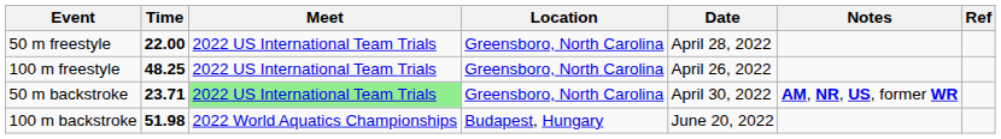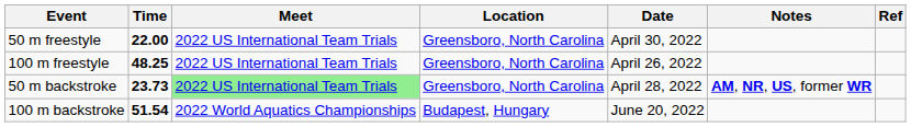 <table class="wikitable">
 <tr>
 <th>Event</th>
 <th>Time</th>
 <th>Meet</th>
 <th>Location</th>
 <th>Date</th>
 <th>Notes</th>
 <th>Ref</th>
 </tr>
 <tr>
 <td>50 m freestyle</td>
 <td><strong>22.00</strong></td>
 <td><a href='#'>2022 US International Team Trials</a></td>
 <td><a href='#'>Greensboro, North Carolina</a></td>
-<td>April 28, 2022</td>
+<td>April 30, 2022</td>
 <td></td>
 <td style="text-align:center;"></td>
 </tr>
 <tr>
 <td>100 m freestyle</td>
 <td><strong>48.25</strong></td>
 <td><a href='#'>2022 US International Team Trials</a></td>
 <td><a href='#'>Greensboro, North Carolina</a></td>
 <td>April 26, 2022</td>
 <td></td>
 <td style="text-align:center;"></td>
 </tr>
 <tr>
 <td>50 m backstroke</td>
-<td><strong>23.71</strong></td>
+<td><strong>23.73</strong></td>
 <td style="background: lightgreen;"><a href='#'>2022 US International Team Trials</a></td>
 <td><a href='#'>Greensboro, North Carolina</a></td>
-<td>April 30, 2022</td>
+<td>April 28, 2022</td>
 <td style="text-align:center;"><strong><a href='#'>AM</a></strong>, <strong><a href='#'>NR</a></strong>, <strong><a href='#'>US</a></strong>, former <strong><a href='#'>WR</a></strong></td>
 <td style="text-align:center;"></td>
 </tr>
 <tr>
 <td>100 m backstroke</td>
-<td><strong>51.98</strong></td>
+<td><strong>51.54</strong></td>
 <td><a href='#'>2022 World Aquatics Championships</a></td>
 <td><a href='#'>Budapest</a>, <a href='#'>Hungary</a></td>
 <td>June 20, 2022</td>
 <td></td>
 <td style="text-align:center;"></td>
 </tr>
 </table>
